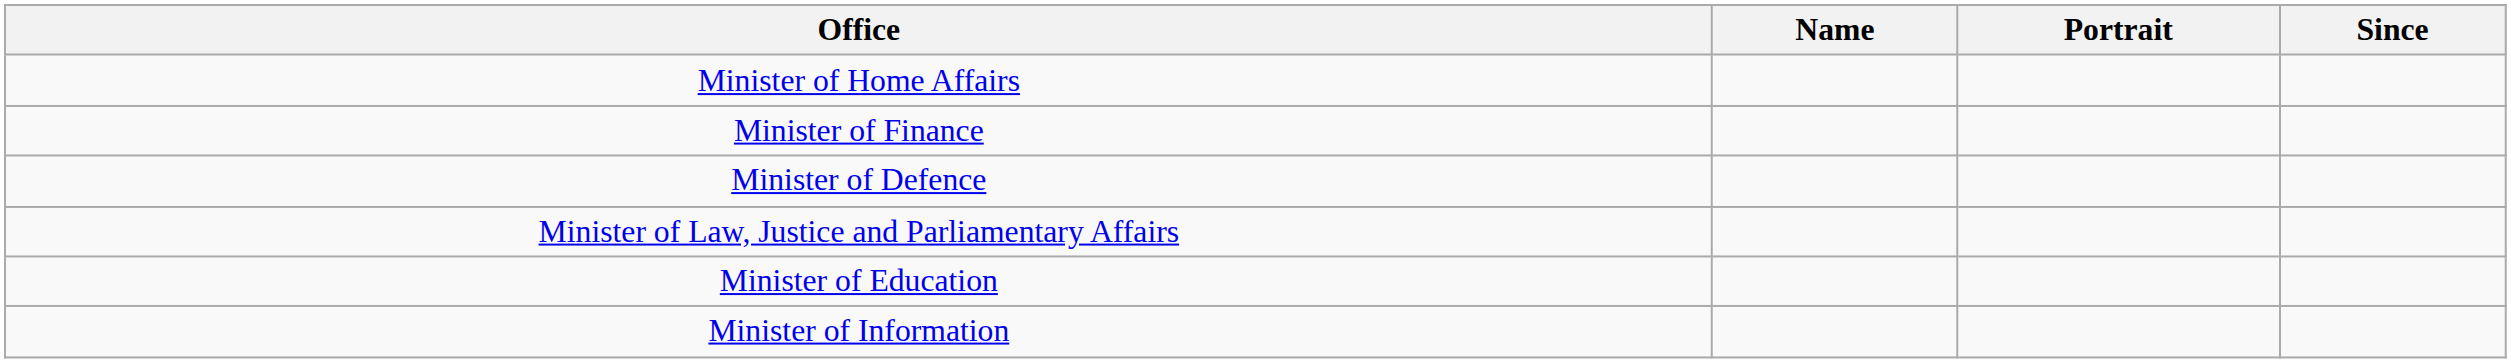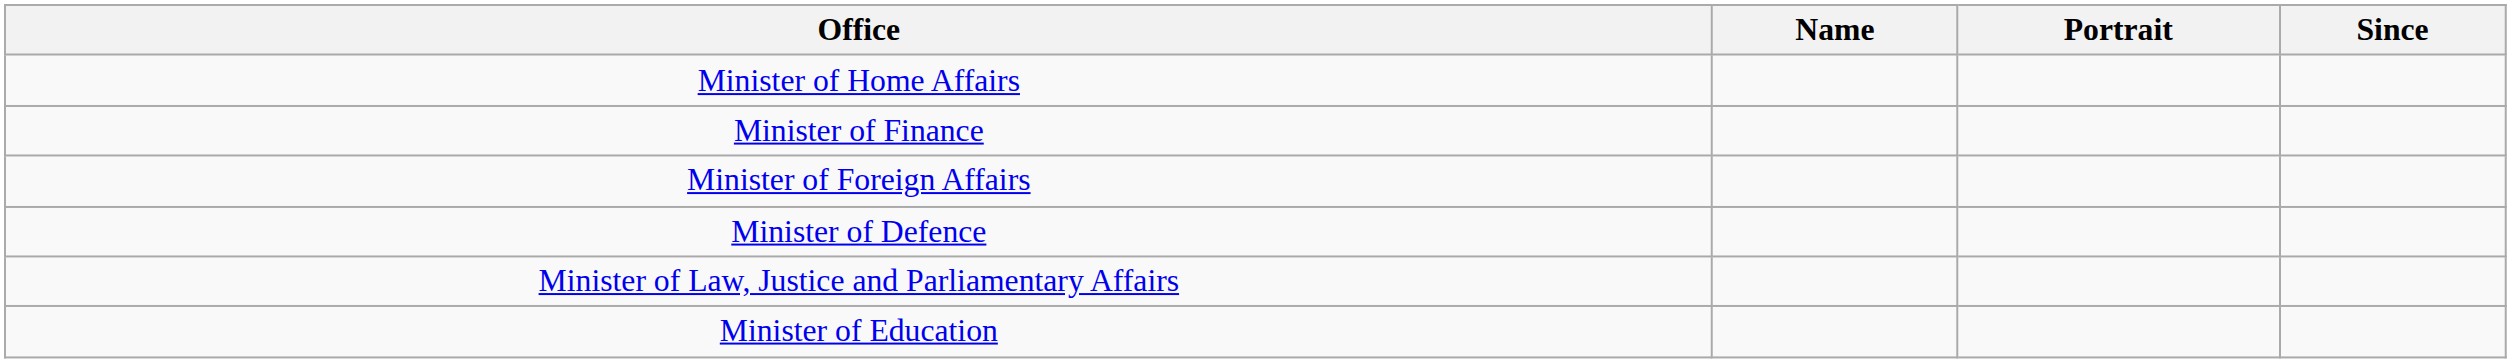 <table class="wikitable"  style="width:100%; text-align:center;">
 <tr>
 <th>Office</th>
 <th>Name</th>
 <th>Portrait</th>
 <th>Since</th>
 </tr>
 <tr>
 <td><a href='#'>Minister of Home Affairs</a></td>
 <td></td>
 <td></td>
 <td></td>
 </tr>
 <tr>
 <td><a href='#'>Minister of Finance</a></td>
+<td></td>
+<td></td>
+<td></td>
+</tr>
+<tr>
+<td><a href='#'>Minister of Foreign Affairs</a></td>
 <td></td>
 <td></td>
 <td></td>
 </tr>
 <tr>
 <td><a href='#'>Minister of Defence</a></td>
 <td></td>
 <td></td>
 <td></td>
 </tr>
 <tr>
 <td><a href='#'>Minister of Law, Justice and Parliamentary Affairs</a></td>
 <td></td>
 <td></td>
 <td></td>
 </tr>
 <tr>
 <td><a href='#'>Minister of Education</a></td>
 <td></td>
 <td></td>
 <td></td>
 </tr>
-<tr>
-<td><a href='#'>Minister of Information</a></td>
-<td></td>
-<td></td>
-<td></td>
-</tr>
 </table>
